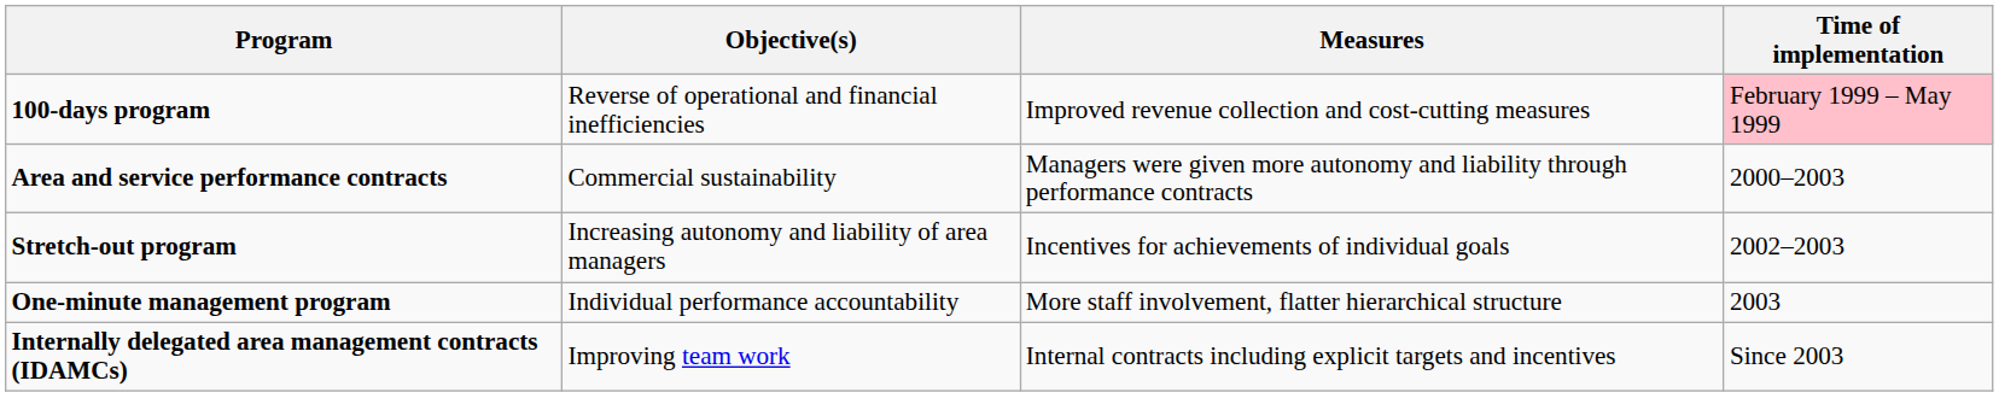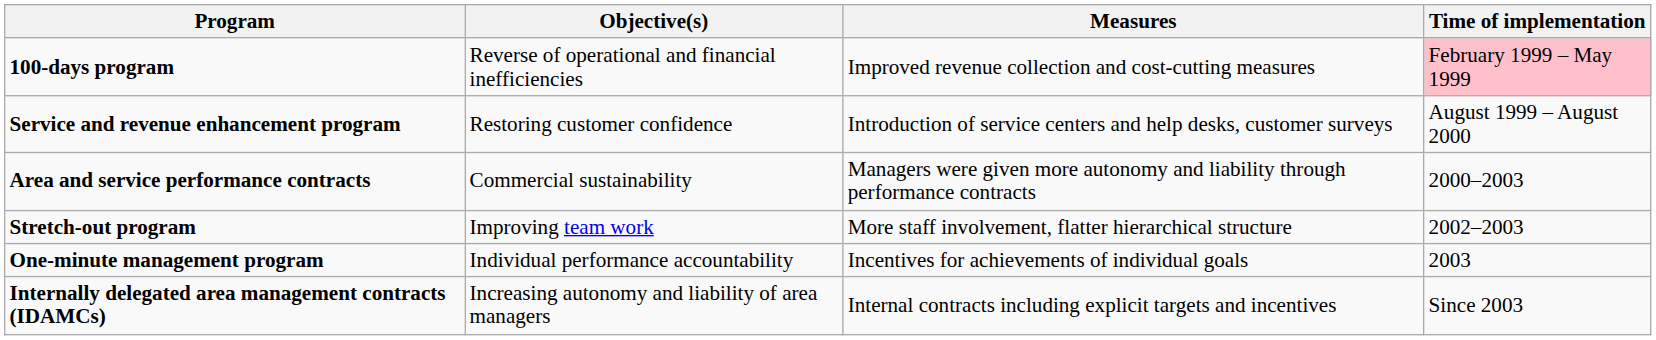 <table class="wikitable">
 <tr>
 <th>Program</th>
 <th>Objective(s)</th>
 <th>Measures</th>
 <th>Time of implementation</th>
 </tr>
 <tr>
 <td><strong>100-days program</strong></td>
 <td>Reverse of operational and financial inefficiencies</td>
 <td>Improved revenue collection and cost-cutting measures</td>
 <td style="background: pink;">February 1999 – May 1999</td>
 </tr>
 <tr>
+<td><strong>Service and revenue enhancement program</strong></td>
+<td>Restoring customer confidence</td>
+<td>Introduction of service centers and help desks, customer surveys</td>
+<td>August 1999 – August 2000</td>
+</tr>
+<tr>
 <td><strong>Area and service performance contracts</strong></td>
 <td>Commercial sustainability</td>
 <td>Managers were given more autonomy and liability through performance contracts</td>
 <td>2000–2003</td>
 </tr>
 <tr>
 <td><strong>Stretch-out program</strong></td>
-<td>Increasing autonomy and liability of area managers</td>
-<td>Incentives for achievements of individual goals</td>
+<td>Improving <a href='#'>team work</a></td>
+<td>More staff involvement, flatter hierarchical structure</td>
 <td>2002–2003</td>
 </tr>
 <tr>
 <td><strong>One-minute management program</strong></td>
 <td>Individual performance accountability</td>
-<td>More staff involvement, flatter hierarchical structure</td>
+<td>Incentives for achievements of individual goals</td>
 <td>2003</td>
 </tr>
 <tr>
 <td><strong>Internally delegated area management contracts (IDAMCs)</strong></td>
-<td>Improving <a href='#'>team work</a></td>
+<td>Increasing autonomy and liability of area managers</td>
 <td>Internal contracts including explicit targets and incentives</td>
 <td>Since 2003</td>
 </tr>
 </table>
